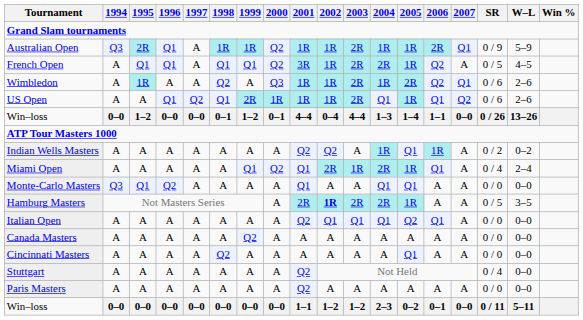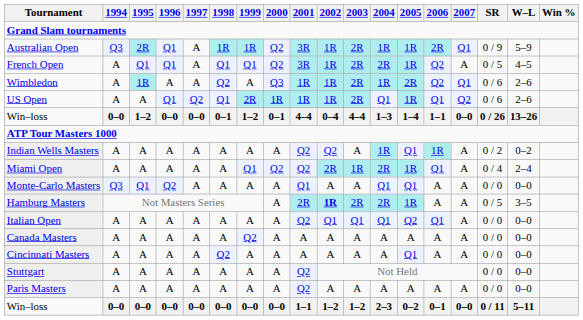 <table class=wikitable style=text-align:center>
 <tr>
 <th>Tournament</th>
 <th><a href='#'>1994</a></th>
 <th><a href='#'>1995</a></th>
 <th><a href='#'>1996</a></th>
 <th><a href='#'>1997</a></th>
 <th><a href='#'>1998</a></th>
 <th><a href='#'>1999</a></th>
 <th><a href='#'>2000</a></th>
 <th><a href='#'>2001</a></th>
 <th><a href='#'>2002</a></th>
 <th><a href='#'>2003</a></th>
 <th><a href='#'>2004</a></th>
 <th><a href='#'>2005</a></th>
 <th><a href='#'>2006</a></th>
 <th><a href='#'>2007</a></th>
 <th>SR</th>
 <th>W–L</th>
 <th>Win %</th>
 </tr>
 <tr>
 <td colspan=25 style=text-align:left><a href='#'><strong>Grand Slam tournaments</strong></a></td>
 </tr>
 <tr>
 <td align=left><a href='#'>Australian Open</a></td>
 <td bgcolor=ecf2ff><a href='#'>Q3</a></td>
 <td bgcolor=afeeee><a href='#'>2R</a></td>
 <td bgcolor=ecf2ff><a href='#'>Q1</a></td>
 <td>A</td>
 <td bgcolor=afeeee><a href='#'>1R</a></td>
 <td bgcolor=afeeee><a href='#'>1R</a></td>
 <td bgcolor=ecf2ff><a href='#'>Q2</a></td>
-<td bgcolor=afeeee><a href='#'>1R</a></td>
+<td bgcolor=afeeee><a href='#'>3R</a></td>
 <td bgcolor=afeeee><a href='#'>1R</a></td>
 <td bgcolor=afeeee><a href='#'>2R</a></td>
 <td bgcolor=afeeee><a href='#'>1R</a></td>
 <td bgcolor=afeeee><a href='#'>1R</a></td>
 <td bgcolor=afeeee><a href='#'>2R</a></td>
 <td bgcolor=ecf2ff><a href='#'>Q1</a></td>
 <td>0 / 9</td>
 <td>5–9</td>
 <td></td>
 </tr>
 <tr>
 <td align=left><a href='#'>French Open</a></td>
 <td>A</td>
 <td bgcolor=ecf2ff><a href='#'>Q1</a></td>
 <td bgcolor=ecf2ff><a href='#'>Q1</a></td>
 <td>A</td>
 <td bgcolor=ecf2ff><a href='#'>Q1</a></td>
 <td bgcolor=ecf2ff><a href='#'>Q1</a></td>
 <td bgcolor=ecf2ff><a href='#'>Q2</a></td>
 <td bgcolor=afeeee><a href='#'>3R</a></td>
 <td bgcolor=afeeee><a href='#'>1R</a></td>
 <td bgcolor=afeeee><a href='#'>2R</a></td>
 <td bgcolor=afeeee><a href='#'>2R</a></td>
 <td bgcolor=afeeee><a href='#'>1R</a></td>
 <td bgcolor=ecf2ff><a href='#'>Q2</a></td>
 <td>A</td>
 <td>0 / 5</td>
 <td>4–5</td>
 <td></td>
 </tr>
 <tr>
 <td align=left><a href='#'>Wimbledon</a></td>
 <td>A</td>
 <td bgcolor=afeeee><a href='#'>1R</a></td>
 <td>A</td>
 <td>A</td>
 <td bgcolor=ecf2ff><a href='#'>Q2</a></td>
 <td>A</td>
 <td bgcolor=ecf2ff><a href='#'>Q3</a></td>
 <td bgcolor=afeeee><a href='#'>1R</a></td>
 <td bgcolor=afeeee><a href='#'>1R</a></td>
 <td bgcolor=afeeee><a href='#'>2R</a></td>
 <td bgcolor=afeeee><a href='#'>1R</a></td>
 <td bgcolor=afeeee><a href='#'>2R</a></td>
 <td bgcolor=ecf2ff><a href='#'>Q2</a></td>
 <td bgcolor=ecf2ff><a href='#'>Q1</a></td>
 <td>0 / 6</td>
 <td>2–6</td>
 <td></td>
 </tr>
 <tr>
 <td align=left><a href='#'>US Open</a></td>
 <td>A</td>
 <td>A</td>
 <td bgcolor=ecf2ff><a href='#'>Q1</a></td>
 <td bgcolor=ecf2ff><a href='#'>Q2</a></td>
 <td bgcolor=ecf2ff><a href='#'>Q1</a></td>
 <td bgcolor=afeeee><a href='#'>2R</a></td>
 <td bgcolor=afeeee><a href='#'>1R</a></td>
 <td bgcolor=afeeee><a href='#'>1R</a></td>
 <td bgcolor=afeeee><a href='#'>1R</a></td>
 <td bgcolor=afeeee><a href='#'>2R</a></td>
 <td bgcolor=ecf2ff><a href='#'>Q1</a></td>
 <td bgcolor=afeeee><a href='#'>1R</a></td>
 <td bgcolor=ecf2ff><a href='#'>Q1</a></td>
 <td bgcolor=ecf2ff><a href='#'>Q2</a></td>
 <td>0 / 6</td>
 <td>2–6</td>
 <td></td>
 </tr>
 <tr>
 <td style=text-align:left>Win–loss</td>
 <th>0–0</th>
 <th>1–2</th>
 <th>0–0</th>
 <th>0–0</th>
 <th>0–1</th>
 <th>1–2</th>
 <th>0–1</th>
 <th>4–4</th>
 <th>0–4</th>
 <th>4–4</th>
 <th>1–3</th>
 <th>1–4</th>
 <th>1–1</th>
 <th>0–0</th>
 <th>0 / 26</th>
 <th>13–26</th>
 <th></th>
 </tr>
 <tr>
 <td colspan=25 style=text-align:left><strong><a href='#'>ATP Tour Masters 1000</a></strong></td>
 </tr>
 <tr>
 <td bgcolor=efefef align=left><a href='#'>Indian Wells Masters</a></td>
 <td>A</td>
 <td>A</td>
 <td>A</td>
 <td>A</td>
 <td>A</td>
 <td>A</td>
 <td>A</td>
 <td bgcolor=ecf2ff><a href='#'>Q2</a></td>
 <td bgcolor=ecf2ff><a href='#'>Q2</a></td>
 <td>A</td>
 <td bgcolor=afeeee><a href='#'>1R</a></td>
 <td bgcolor=ecf2ff><a href='#'>Q1</a></td>
 <td bgcolor=afeeee><a href='#'>1R</a></td>
 <td>A</td>
 <td>0 / 2</td>
 <td>0–2</td>
 <td></td>
 </tr>
 <tr>
 <td bgcolor=efefef align=left><a href='#'>Miami Open</a></td>
 <td>A</td>
 <td>A</td>
 <td>A</td>
 <td>A</td>
 <td>A</td>
 <td bgcolor=ecf2ff><a href='#'>Q1</a></td>
 <td bgcolor=ecf2ff><a href='#'>Q2</a></td>
-<td bgcolor=ecf2ff><a href='#'>Q1</a></td>
+<td bgcolor=ecf2ff><a href='#'>Q2</a></td>
 <td bgcolor=afeeee><a href='#'>2R</a></td>
 <td bgcolor=afeeee><a href='#'>1R</a></td>
 <td bgcolor=afeeee><a href='#'>2R</a></td>
 <td bgcolor=afeeee><a href='#'>1R</a></td>
 <td bgcolor=ecf2ff><a href='#'>Q1</a></td>
 <td>A</td>
 <td>0 / 4</td>
 <td>2–4</td>
 <td></td>
 </tr>
 <tr>
 <td bgcolor=efefef align=left><a href='#'>Monte-Carlo Masters</a></td>
 <td bgcolor=ecf2ff><a href='#'>Q3</a></td>
 <td bgcolor=ecf2ff><a href='#'>Q1</a></td>
 <td bgcolor=ecf2ff><a href='#'>Q2</a></td>
 <td>A</td>
 <td>A</td>
 <td>A</td>
 <td>A</td>
 <td bgcolor=ecf2ff><a href='#'>Q1</a></td>
 <td>A</td>
 <td>A</td>
 <td bgcolor=ecf2ff><a href='#'>Q1</a></td>
 <td bgcolor=ecf2ff><a href='#'>Q1</a></td>
 <td>A</td>
 <td>A</td>
 <td>0 / 0</td>
 <td>0–0</td>
 <td></td>
 </tr>
 <tr>
 <td bgcolor=efefef align=left><a href='#'>Hamburg Masters</a></td>
 <td colspan=6 style=color:#767676>Not Masters Series</td>
 <td>A</td>
 <td bgcolor=afeeee><a href='#'>2R</a></td>
 <td bgcolor=afeeee><strong><a href='#'>1R</a></strong></td>
 <td bgcolor=afeeee><a href='#'>2R</a></td>
 <td bgcolor=afeeee><a href='#'>2R</a></td>
 <td bgcolor=afeeee><a href='#'>1R</a></td>
 <td>A</td>
 <td>A</td>
 <td>0 / 5</td>
 <td>3–5</td>
 <td></td>
 </tr>
 <tr>
 <td bgcolor=efefef align=left><a href='#'>Italian Open</a></td>
 <td>A</td>
 <td>A</td>
 <td>A</td>
 <td>A</td>
 <td>A</td>
 <td>A</td>
 <td>A</td>
 <td bgcolor=ecf2ff><a href='#'>Q2</a></td>
 <td bgcolor=ecf2ff><a href='#'>Q1</a></td>
 <td bgcolor=ecf2ff><a href='#'>Q1</a></td>
 <td bgcolor=ecf2ff><a href='#'>Q1</a></td>
 <td bgcolor=ecf2ff><a href='#'>Q2</a></td>
 <td bgcolor=ecf2ff><a href='#'>Q1</a></td>
 <td>A</td>
 <td>0 / 0</td>
 <td>0–0</td>
 <td></td>
 </tr>
 <tr>
 <td bgcolor=efefef align=left><a href='#'>Canada Masters</a></td>
 <td>A</td>
 <td>A</td>
 <td>A</td>
 <td>A</td>
 <td>A</td>
 <td bgcolor=ecf2ff><a href='#'>Q2</a></td>
 <td>A</td>
 <td>A</td>
 <td>A</td>
 <td>A</td>
 <td>A</td>
 <td>A</td>
 <td>A</td>
 <td>A</td>
 <td>0 / 0</td>
 <td>0–0</td>
 <td></td>
 </tr>
 <tr>
 <td bgcolor=efefef align=left><a href='#'>Cincinnati Masters</a></td>
 <td>A</td>
 <td>A</td>
 <td>A</td>
 <td>A</td>
 <td bgcolor=ecf2ff><a href='#'>Q2</a></td>
 <td>A</td>
 <td>A</td>
 <td>A</td>
 <td>A</td>
 <td>A</td>
 <td>A</td>
 <td bgcolor=ecf2ff><a href='#'>Q1</a></td>
 <td>A</td>
 <td>A</td>
 <td>0 / 0</td>
 <td>0–0</td>
 <td></td>
 </tr>
 <tr>
 <td bgcolor=efefef align=left><a href='#'>Stuttgart</a></td>
 <td>A</td>
 <td>A</td>
 <td>A</td>
 <td>A</td>
 <td>A</td>
 <td>A</td>
 <td>A</td>
 <td bgcolor=ecf2ff><a href='#'>Q2</a></td>
 <td colspan=6 style=color:#767676>Not Held</td>
-<td>0 / 4</td>
+<td>0 / 0</td>
 <td>0–0</td>
 <td></td>
 </tr>
 <tr>
 <td bgcolor=efefef align=left><a href='#'>Paris Masters</a></td>
 <td>A</td>
 <td>A</td>
 <td>A</td>
 <td>A</td>
 <td>A</td>
 <td>A</td>
 <td>A</td>
 <td bgcolor=ecf2ff><a href='#'>Q2</a></td>
 <td>A</td>
 <td>A</td>
 <td>A</td>
 <td>A</td>
 <td>A</td>
 <td>A</td>
 <td>0 / 0</td>
 <td>0–0</td>
 <td></td>
 </tr>
 <tr>
 <td style=text-align:left>Win–loss</td>
 <th>0–0</th>
 <th>0–0</th>
 <th>0–0</th>
 <th>0–0</th>
 <th>0–0</th>
 <th>0–0</th>
 <th>0–0</th>
 <th>1–1</th>
 <th>1–2</th>
 <th>1–2</th>
 <th>2–3</th>
 <th>0–2</th>
 <th>0–1</th>
 <th>0–0</th>
 <th>0 / 11</th>
 <th>5–11</th>
 <th></th>
 </tr>
 </table>
